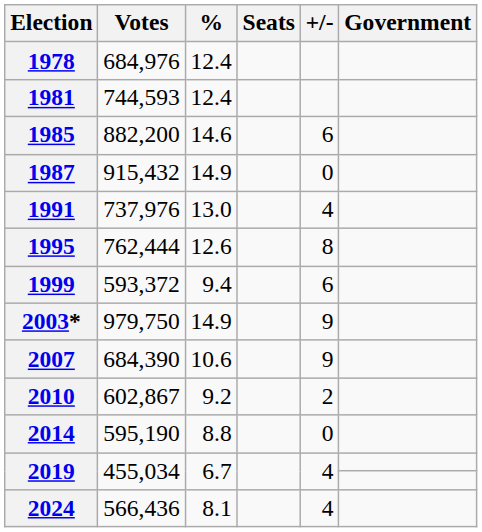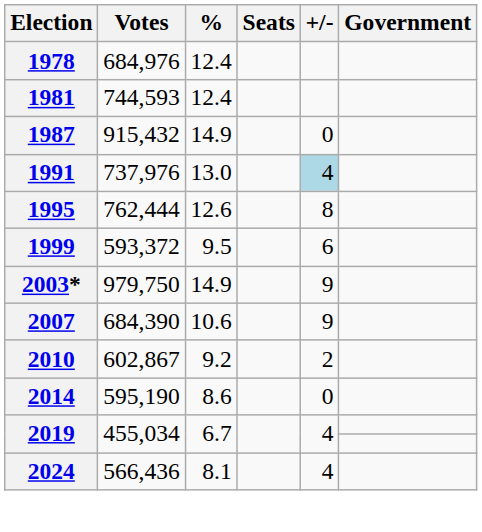 <table class="wikitable" style="text-align:right;">
 <tr>
 <th>Election</th>
 <th>Votes</th>
 <th>%</th>
 <th>Seats</th>
 <th>+/-</th>
 <th>Government</th>
 </tr>
 <tr>
 <th><a href='#'>1978</a></th>
 <td>684,976</td>
 <td>12.4</td>
 <td></td>
 <td></td>
 <td></td>
 </tr>
 <tr>
 <th><a href='#'>1981</a></th>
 <td>744,593</td>
 <td>12.4</td>
 <td></td>
 <td></td>
 <td></td>
 </tr>
 <tr>
-<th><a href='#'>1985</a></th>
-<td>882,200</td>
-<td>14.6</td>
-<td></td>
-<td> 6</td>
-<td></td>
-</tr>
-<tr>
 <th><a href='#'>1987</a></th>
 <td>915,432</td>
 <td>14.9</td>
 <td></td>
 <td> 0</td>
 <td></td>
 </tr>
 <tr>
 <th><a href='#'>1991</a></th>
 <td>737,976</td>
 <td>13.0</td>
 <td></td>
-<td> 4</td>
+<td style="background: lightblue;"> 4</td>
 <td></td>
 </tr>
 <tr>
 <th><a href='#'>1995</a></th>
 <td>762,444</td>
 <td>12.6</td>
 <td></td>
 <td> 8</td>
 <td></td>
 </tr>
 <tr>
 <th><a href='#'>1999</a></th>
 <td>593,372</td>
-<td>9.4</td>
+<td>9.5</td>
 <td></td>
 <td> 6</td>
 <td></td>
 </tr>
 <tr>
 <th><a href='#'>2003</a>*</th>
 <td>979,750</td>
 <td>14.9</td>
 <td></td>
 <td> 9</td>
 <td></td>
 </tr>
 <tr>
 <th><a href='#'>2007</a></th>
 <td>684,390</td>
 <td>10.6</td>
 <td></td>
 <td> 9</td>
 <td></td>
 </tr>
 <tr>
 <th><a href='#'>2010</a></th>
 <td>602,867</td>
 <td>9.2</td>
 <td></td>
 <td> 2</td>
 <td></td>
 </tr>
 <tr>
 <th><a href='#'>2014</a></th>
 <td>595,190</td>
-<td>8.8</td>
+<td>8.6</td>
 <td></td>
 <td> 0</td>
 <td></td>
 </tr>
 <tr>
 <th rowspan=2><a href='#'>2019</a></th>
 <td rowspan=2>455,034</td>
 <td rowspan=2>6.7</td>
 <td rowspan=2></td>
 <td rowspan=2> 4</td>
 <td></td>
 </tr>
 <tr>
 <td></td>
 </tr>
 <tr>
 <th><a href='#'>2024</a></th>
 <td>566,436</td>
 <td>8.1</td>
 <td></td>
 <td> 4</td>
 <td></td>
 </tr>
 </table>
